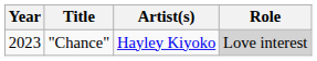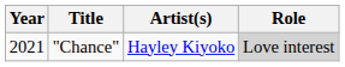 <table class="wikitable">
 <tr>
 <th>Year</th>
 <th>Title</th>
 <th>Artist(s)</th>
 <th>Role</th>
 </tr>
 <tr>
-<td>2023</td>
+<td>2021</td>
 <td>"Chance"</td>
 <td><a href='#'>Hayley Kiyoko</a></td>
 <td style="background: lightgrey;">Love interest</td>
 </tr>
 </table>
